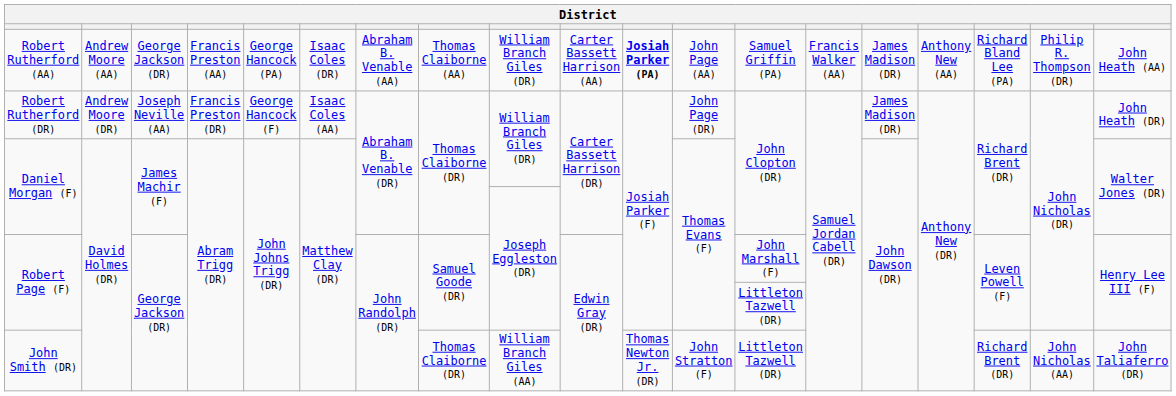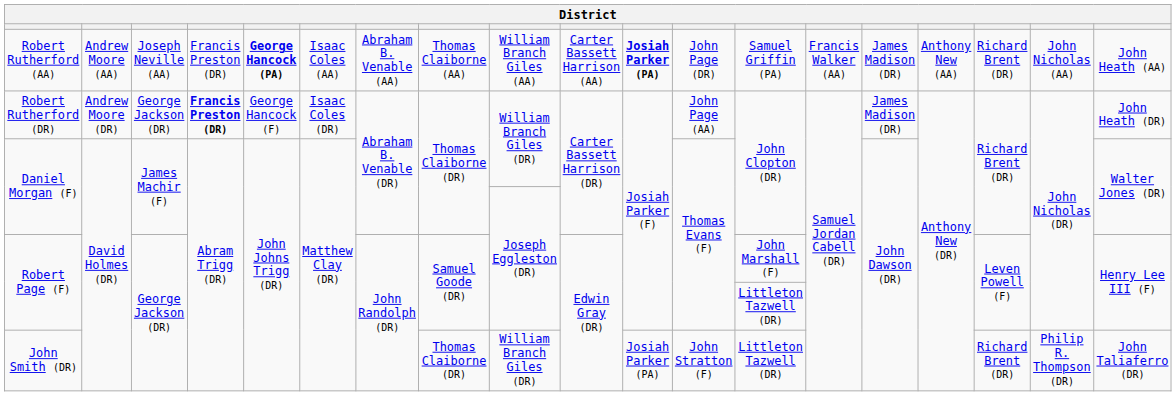 <table class=wikitable style="text-align:center">
 <tr>
 <th colspan=19>District</th>
 </tr>
 <tr>
 <th></th>
 <th></th>
 <th></th>
 <th></th>
 <th></th>
 <th></th>
 <th></th>
 <th></th>
 <th></th>
 <th></th>
 <th></th>
 <th></th>
 <th></th>
 <th></th>
 <th></th>
 <th></th>
 <th></th>
 <th></th>
 <th></th>
 </tr>
 <tr style="height:4em">
 <td><a href='#'>Robert<br>Rutherford</a> <small>(AA)</small></td>
 <td><a href='#'>Andrew<br>Moore</a> <small>(AA)</small></td>
-<td><a href='#'>George<br>Jackson</a> <small>(DR)</small></td>
-<td><a href='#'>Francis<br>Preston</a> <small>(AA)</small></td>
-<td><a href='#'>George<br>Hancock</a> <small>(PA)</small></td>
-<td><a href='#'>Isaac<br>Coles</a> <small>(DR)</small></td>
+<td><a href='#'>Joseph<br>Neville</a> <small>(AA)</small></td>
+<td><a href='#'>Francis<br>Preston</a> <small>(DR)</small></td>
+<td><strong><a href='#'>George<br>Hancock</a> <small>(PA)</small></strong></td>
+<td><a href='#'>Isaac<br>Coles</a> <small>(AA)</small></td>
 <td><a href='#'>Abraham B.<br>Venable</a> <small>(AA)</small></td>
 <td><a href='#'>Thomas<br>Claiborne</a> <small>(AA)</small></td>
-<td><a href='#'>William Branch<br>Giles</a> <small>(DR)</small></td>
+<td><a href='#'>William Branch<br>Giles</a> <small>(AA)</small></td>
 <td><a href='#'>Carter Bassett<br>Harrison</a> <small>(AA)</small></td>
 <td><strong><a href='#'>Josiah<br>Parker</a> <small>(PA)</small></strong></td>
-<td><a href='#'>John<br>Page</a> <small>(AA)</small></td>
+<td><a href='#'>John<br>Page</a> <small>(DR)</small></td>
 <td><a href='#'>Samuel<br>Griffin</a> <small>(PA)</small></td>
 <td><a href='#'>Francis<br>Walker</a> <small>(AA)</small></td>
 <td><a href='#'>James<br>Madison</a> <small>(DR)</small></td>
 <td><a href='#'>Anthony<br>New</a> <small>(AA)</small></td>
-<td><a href='#'>Richard Bland<br>Lee</a> <small>(PA)</small></td>
-<td><a href='#'>Philip R.<br>Thompson</a> <small>(DR)</small></td>
+<td><a href='#'>Richard<br>Brent</a> <small>(DR)</small></td>
+<td><a href='#'>John<br>Nicholas</a> <small>(AA)</small></td>
 <td><a href='#'>John<br>Heath</a> <small>(AA)</small></td>
 </tr>
 <tr style="height:4em">
 <td><a href='#'>Robert<br>Rutherford</a> <small>(DR)</small></td>
 <td><a href='#'>Andrew<br>Moore</a> <small>(DR)</small></td>
-<td><a href='#'>Joseph<br>Neville</a> <small>(AA)</small></td>
-<td><a href='#'>Francis<br>Preston</a> <small>(DR)</small></td>
+<td><a href='#'>George<br>Jackson</a> <small>(DR)</small></td>
+<td><strong><a href='#'>Francis<br>Preston</a> <small>(DR)</small></strong></td>
 <td><a href='#'>George<br>Hancock</a> <small>(F)</small></td>
-<td><a href='#'>Isaac<br>Coles</a> <small>(AA)</small></td>
+<td><a href='#'>Isaac<br>Coles</a> <small>(DR)</small></td>
 <td rowspan=3 ><a href='#'>Abraham B.<br>Venable</a> <small>(DR)</small></td>
 <td rowspan=3 ><a href='#'>Thomas<br>Claiborne</a> <small>(DR)</small></td>
 <td rowspan=2 ><a href='#'>William Branch<br>Giles</a> <small>(DR)</small></td>
 <td rowspan=3 ><a href='#'>Carter Bassett<br>Harrison</a> <small>(DR)</small></td>
 <td rowspan=5 ><a href='#'>Josiah<br>Parker</a> <small>(F)</small></td>
-<td><a href='#'>John<br>Page</a> <small>(DR)</small></td>
+<td><a href='#'>John<br>Page</a> <small>(AA)</small></td>
 <td rowspan=3 ><a href='#'>John<br>Clopton</a> <small>(DR)</small></td>
 <td rowspan=6 ><a href='#'>Samuel<br>Jordan<br>Cabell</a> <small>(DR)</small></td>
 <td><a href='#'>James<br>Madison</a> <small>(DR)</small></td>
 <td rowspan=6 ><a href='#'>Anthony<br>New</a> <small>(DR)</small></td>
 <td rowspan=3 ><a href='#'>Richard<br>Brent</a> <small>(DR)</small></td>
 <td rowspan=5 ><a href='#'>John<br>Nicholas</a> <small>(DR)</small></td>
 <td><a href='#'>John<br>Heath</a> <small>(DR)</small></td>
 </tr>
 <tr style="height:4em">
 <td rowspan=2 ><a href='#'>Daniel<br>Morgan</a> <small>(F)</small></td>
 <td rowspan=5 ><a href='#'>David<br>Holmes</a> <small>(DR)</small></td>
 <td rowspan=2 ><a href='#'>James<br>Machir</a> <small>(F)</small></td>
 <td rowspan=5 ><a href='#'>Abram<br>Trigg</a> <small>(DR)</small></td>
 <td rowspan=5 ><a href='#'>John Johns<br>Trigg</a> <small>(DR)</small></td>
 <td rowspan=5 ><a href='#'>Matthew<br>Clay</a> <small>(DR)</small></td>
 <td rowspan=4 ><a href='#'>Thomas<br>Evans</a> <small>(F)</small></td>
 <td rowspan=5 ><a href='#'>John<br>Dawson</a> <small>(DR)</small></td>
 <td rowspan=2 ><a href='#'>Walter<br>Jones</a> <small>(DR)</small></td>
 </tr>
 <tr style="height:4em">
 <td rowspan=3 ><a href='#'>Joseph<br>Eggleston</a> <small>(DR)</small></td>
 </tr>
 <tr style="height:4em">
 <td rowspan=2 ><a href='#'>Robert<br>Page</a> <small>(F)</small></td>
 <td rowspan=3 ><a href='#'>George<br>Jackson</a><br><small>(DR)</small></td>
 <td rowspan=3 ><a href='#'>John<br>Randolph</a><br><small>(DR)</small></td>
 <td rowspan=2 ><a href='#'>Samuel<br>Goode</a> <small>(DR)</small></td>
 <td rowspan=4 ><a href='#'>Edwin<br>Gray</a> <small>(DR)</small></td>
 <td><a href='#'>John<br>Marshall</a> <small>(F)</small></td>
 <td rowspan=2 ><a href='#'>Leven<br>Powell</a> <small>(F)</small></td>
 <td rowspan=2 ><a href='#'>Henry Lee<br>III</a> <small>(F)</small></td>
 </tr>
 <tr style="height:4em">
 <td><a href='#'>Littleton<br>Tazwell</a> <small>(DR)</small></td>
 </tr>
 <tr style="height:4em">
 <td><a href='#'>John<br>Smith</a> <small>(DR)</small></td>
 <td><a href='#'>Thomas<br>Claiborne</a> <small>(DR)</small></td>
-<td><a href='#'>William Branch<br>Giles</a> <small>(AA)</small></td>
-<td><a href='#'>Thomas<br>Newton Jr.</a> <small>(DR)</small></td>
+<td><a href='#'>William Branch<br>Giles</a> <small>(DR)</small></td>
+<td><a href='#'>Josiah<br>Parker</a> <small>(PA)</small></td>
 <td><a href='#'>John<br>Stratton</a> <small>(F)</small></td>
 <td><a href='#'>Littleton<br>Tazwell</a> <small>(DR)</small></td>
 <td><a href='#'>Richard<br>Brent</a> <small>(DR)</small></td>
-<td><a href='#'>John<br>Nicholas</a> <small>(AA)</small></td>
+<td><a href='#'>Philip R.<br>Thompson</a> <small>(DR)</small></td>
 <td><a href='#'>John<br>Taliaferro</a> <small>(DR)</small></td>
 </tr>
 </table>
